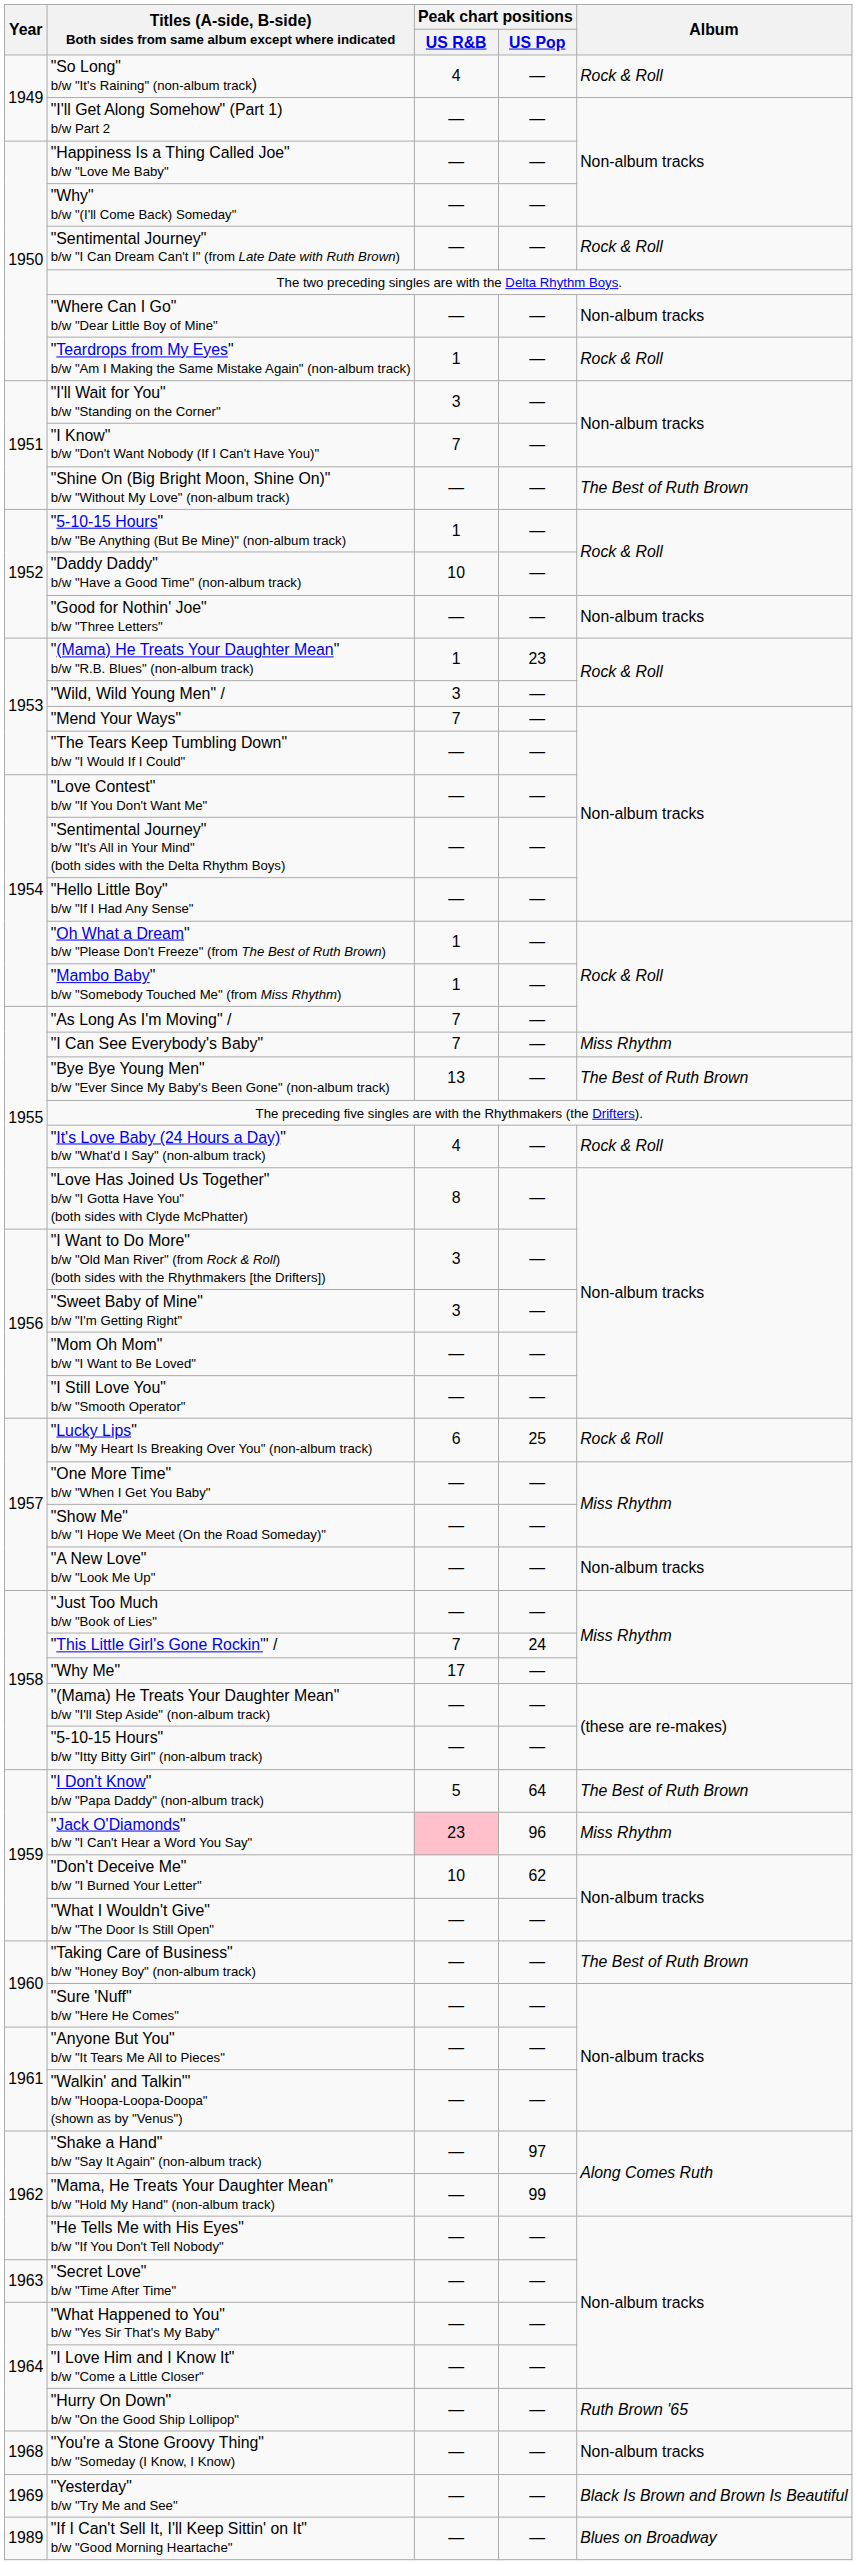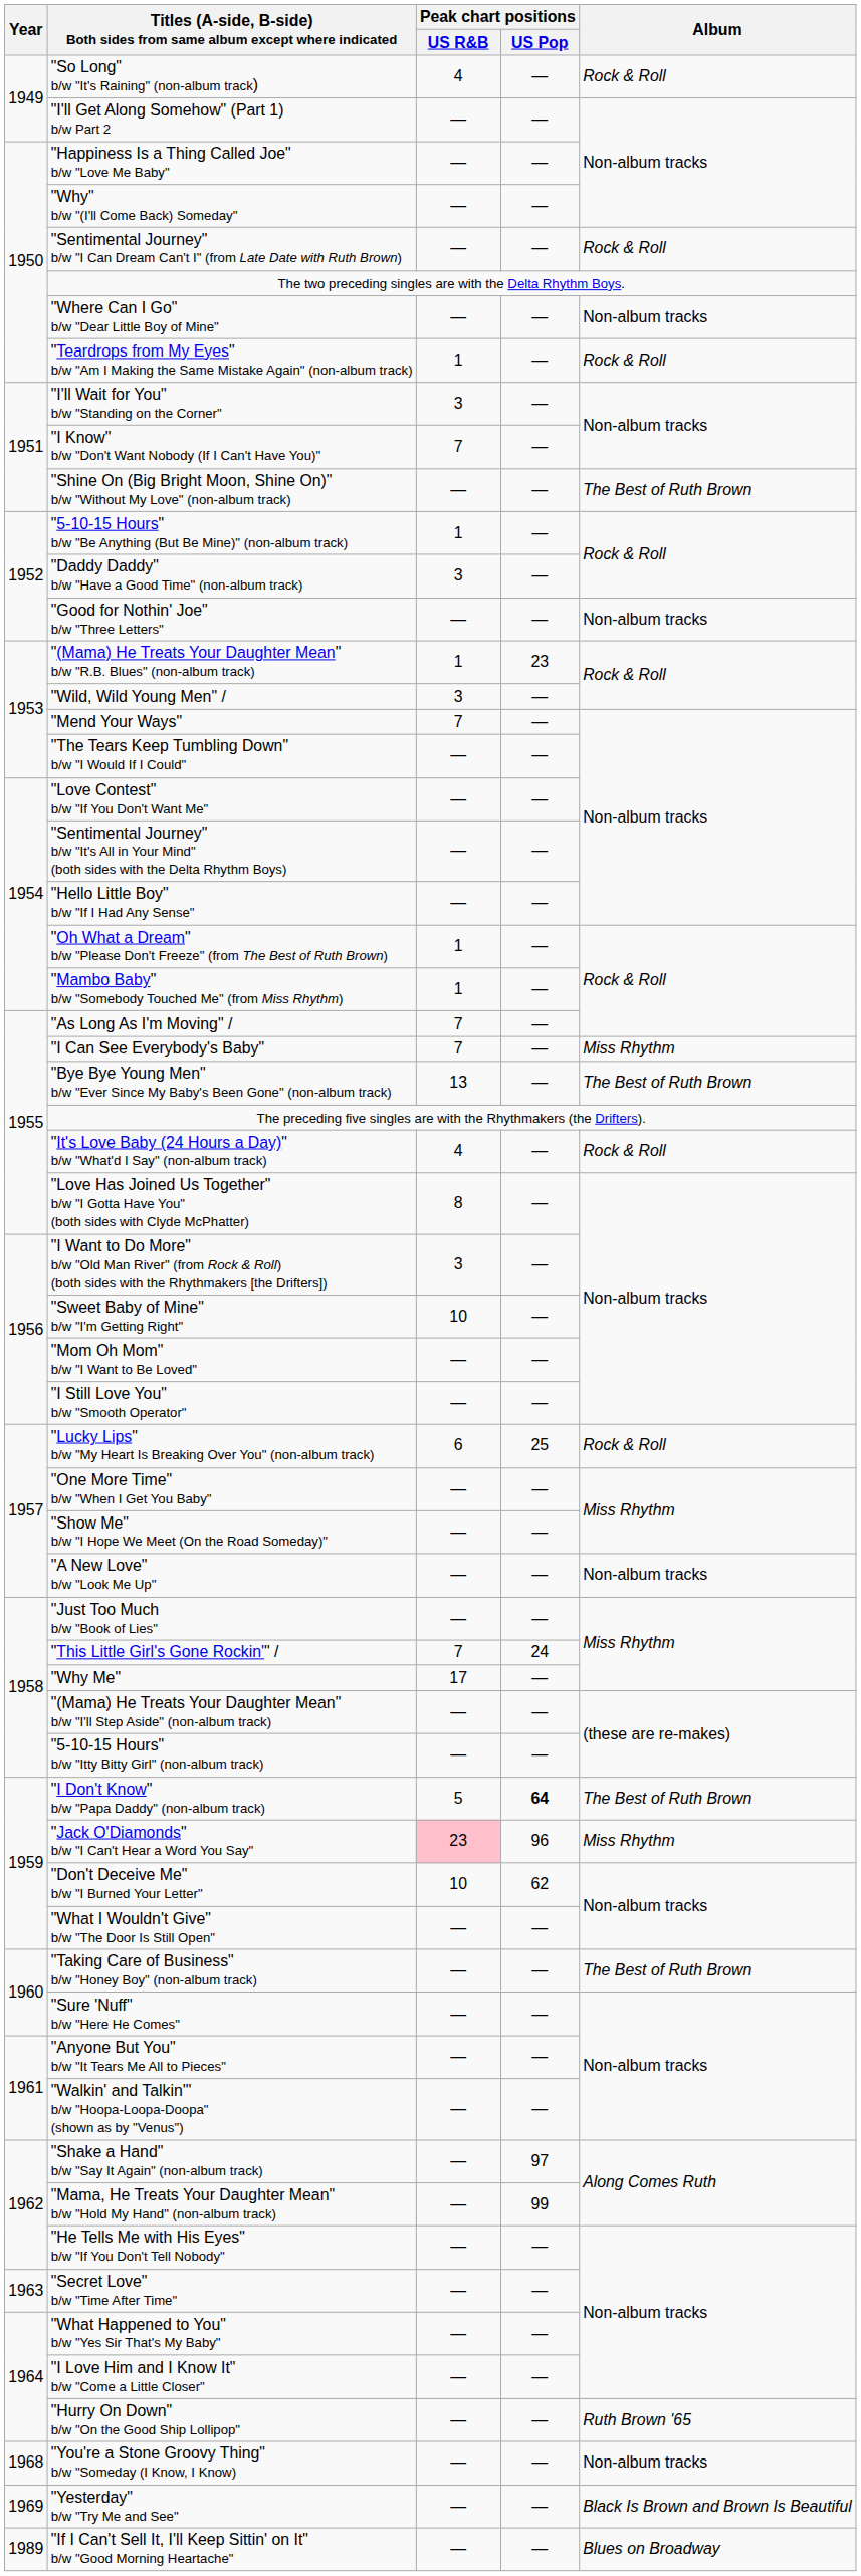 <table class="wikitable" style="text-align:center;">
 <tr>
 <th rowspan="2">Year</th>
 <th rowspan="2">Titles (A-side, B-side)<br><small>Both sides from same album except where indicated</small></th>
 <th colspan="2">Peak chart positions</th>
 <th rowspan="2">Album</th>
 </tr>
 <tr>
 <th><a href='#'>US R&B</a></th>
 <th><a href='#'>US Pop</a></th>
 </tr>
 <tr>
 <td rowspan="2">1949</td>
 <td align="left">"So Long"<br><small>b/w "It's Raining" (non-album track</small>)</td>
 <td style="text-align:center;">4</td>
 <td style="text-align:center;">—</td>
 <td align="left"><em>Rock & Roll</em></td>
 </tr>
 <tr>
 <td align="left">"I'll Get Along Somehow" (Part 1)<br><small>b/w Part 2</small></td>
 <td style="text-align:center;">—</td>
 <td style="text-align:center;">—</td>
 <td align="left" rowspan="3">Non-album tracks</td>
 </tr>
 <tr>
 <td rowspan="6">1950</td>
 <td align="left">"Happiness Is a Thing Called Joe"<br><small>b/w "Love Me Baby"</small></td>
 <td style="text-align:center;">—</td>
 <td style="text-align:center;">—</td>
 </tr>
 <tr>
 <td align="left">"Why"<br><small>b/w "(I'll Come Back) Someday"</small></td>
 <td style="text-align:center;">—</td>
 <td style="text-align:center;">—</td>
 </tr>
 <tr>
 <td align="left">"Sentimental Journey"<br><small>b/w "I Can Dream Can't I" (from <em>Late Date with Ruth Brown</em>)</small></td>
 <td style="text-align:center;">—</td>
 <td style="text-align:center;">—</td>
 <td align="left"><em>Rock & Roll</em></td>
 </tr>
 <tr>
 <td colspan="4"><small>The two preceding singles are with the <a href='#'>Delta Rhythm Boys</a>.</small></td>
 </tr>
 <tr>
 <td align="left">"Where Can I Go"<br><small>b/w "Dear Little Boy of Mine"</small></td>
 <td style="text-align:center;">—</td>
 <td style="text-align:center;">—</td>
 <td align="left">Non-album tracks</td>
 </tr>
 <tr>
 <td align="left">"<a href='#'>Teardrops from My Eyes</a>"<br><small>b/w "Am I Making the Same Mistake Again" (non-album track)</small></td>
 <td style="text-align:center;">1</td>
 <td style="text-align:center;">—</td>
 <td align="left"><em>Rock & Roll</em></td>
 </tr>
 <tr>
 <td rowspan="3">1951</td>
 <td align="left">"I'll Wait for You"<br><small>b/w "Standing on the Corner"</small></td>
 <td style="text-align:center;">3</td>
 <td style="text-align:center;">—</td>
 <td align="left" rowspan="2">Non-album tracks</td>
 </tr>
 <tr>
 <td align="left">"I Know"<br><small>b/w "Don't Want Nobody (If I Can't Have You)"</small></td>
 <td style="text-align:center;">7</td>
 <td style="text-align:center;">—</td>
 </tr>
 <tr>
 <td align="left">"Shine On (Big Bright Moon, Shine On)"<br><small>b/w "Without My Love" (non-album track)</small></td>
 <td style="text-align:center;">—</td>
 <td style="text-align:center;">—</td>
 <td align="left"><em>The Best of Ruth Brown</em></td>
 </tr>
 <tr>
 <td rowspan="3">1952</td>
 <td align="left">"<a href='#'>5-10-15 Hours</a>"<br><small>b/w "Be Anything (But Be Mine)" (non-album track)</small></td>
 <td style="text-align:center;">1</td>
 <td style="text-align:center;">—</td>
 <td align="left" rowspan="2"><em>Rock & Roll</em></td>
 </tr>
 <tr>
 <td align="left">"Daddy Daddy"<br><small>b/w "Have a Good Time" (non-album track)</small></td>
-<td style="text-align:center;">10</td>
+<td style="text-align:center;">3</td>
 <td style="text-align:center;">—</td>
 </tr>
 <tr>
 <td align="left">"Good for Nothin' Joe"<br><small>b/w "Three Letters"</small></td>
 <td style="text-align:center;">—</td>
 <td style="text-align:center;">—</td>
 <td align="left">Non-album tracks</td>
 </tr>
 <tr>
 <td rowspan="4">1953</td>
 <td align="left">"<a href='#'>(Mama) He Treats Your Daughter Mean</a>"<br><small>b/w "R.B. Blues" (non-album track)</small></td>
 <td style="text-align:center;">1</td>
 <td style="text-align:center;">23</td>
 <td align="left" rowspan="2"><em>Rock & Roll</em></td>
 </tr>
 <tr>
 <td align="left">"Wild, Wild Young Men" /</td>
 <td style="text-align:center;">3</td>
 <td style="text-align:center;">—</td>
 </tr>
 <tr>
 <td align="left">"Mend Your Ways"</td>
 <td style="text-align:center;">7</td>
 <td style="text-align:center;">—</td>
 <td align="left" rowspan="5">Non-album tracks</td>
 </tr>
 <tr>
 <td align="left">"The Tears Keep Tumbling Down"<br><small>b/w "I Would If I Could"</small></td>
 <td style="text-align:center;">—</td>
 <td style="text-align:center;">—</td>
 </tr>
 <tr>
 <td rowspan="5">1954</td>
 <td align="left">"Love Contest"<br><small>b/w "If You Don't Want Me"</small></td>
 <td style="text-align:center;">—</td>
 <td style="text-align:center;">—</td>
 </tr>
 <tr>
 <td align="left">"Sentimental Journey"<br><small>b/w "It's All in Your Mind"<br>(both sides with the Delta Rhythm Boys)</small></td>
 <td style="text-align:center;">—</td>
 <td style="text-align:center;">—</td>
 </tr>
 <tr>
 <td align="left">"Hello Little Boy"<br><small>b/w "If I Had Any Sense"</small></td>
 <td style="text-align:center;">—</td>
 <td style="text-align:center;">—</td>
 </tr>
 <tr>
 <td align="left">"<a href='#'>Oh What a Dream</a>"<br><small>b/w "Please Don't Freeze" (from <em>The Best of Ruth Brown</em>)</small></td>
 <td style="text-align:center;">1</td>
 <td style="text-align:center;">—</td>
 <td align="left" rowspan="3"><em>Rock & Roll</em></td>
 </tr>
 <tr>
 <td align="left">"<a href='#'>Mambo Baby</a>"<br><small>b/w "Somebody Touched Me" (from <em>Miss Rhythm</em>)</small></td>
 <td style="text-align:center;">1</td>
 <td style="text-align:center;">—</td>
 </tr>
 <tr>
 <td rowspan="6">1955</td>
 <td align="left">"As Long As I'm Moving" /</td>
 <td style="text-align:center;">7</td>
 <td style="text-align:center;">—</td>
 </tr>
 <tr>
 <td align="left">"I Can See Everybody's Baby"</td>
 <td style="text-align:center;">7</td>
 <td style="text-align:center;">—</td>
 <td align="left"><em>Miss Rhythm</em></td>
 </tr>
 <tr>
 <td align="left">"Bye Bye Young Men"<br><small>b/w "Ever Since My Baby's Been Gone" (non-album track)</small></td>
 <td style="text-align:center;">13</td>
 <td style="text-align:center;">—</td>
 <td align="left"><em>The Best of Ruth Brown</em></td>
 </tr>
 <tr>
 <td colspan="4"><small>The preceding five singles are with the Rhythmakers (the <a href='#'>Drifters</a>).</small></td>
 </tr>
 <tr>
 <td align="left">"<a href='#'>It's Love Baby (24 Hours a Day)</a>"<br><small>b/w "What'd I Say" (non-album track)</small></td>
 <td style="text-align:center;">4</td>
 <td style="text-align:center;">—</td>
 <td align="left"><em>Rock & Roll</em></td>
 </tr>
 <tr>
 <td align="left">"Love Has Joined Us Together"<br><small>b/w "I Gotta Have You"<br>(both sides with Clyde McPhatter)</small></td>
 <td style="text-align:center;">8</td>
 <td style="text-align:center;">—</td>
 <td align="left" rowspan="5">Non-album tracks</td>
 </tr>
 <tr>
 <td rowspan="4">1956</td>
 <td align="left">"I Want to Do More"<br><small>b/w "Old Man River" (from <em>Rock & Roll</em>)<br>(both sides with the Rhythmakers [the Drifters])</small></td>
 <td style="text-align:center;">3</td>
 <td style="text-align:center;">—</td>
 </tr>
 <tr>
 <td align="left">"Sweet Baby of Mine"<br><small>b/w "I'm Getting Right"</small></td>
-<td style="text-align:center;">3</td>
+<td style="text-align:center;">10</td>
 <td style="text-align:center;">—</td>
 </tr>
 <tr>
 <td align="left">"Mom Oh Mom"<br><small>b/w "I Want to Be Loved"</small></td>
 <td style="text-align:center;">—</td>
 <td style="text-align:center;">—</td>
 </tr>
 <tr>
 <td align="left">"I Still Love You"<br><small>b/w "Smooth Operator"</small></td>
 <td style="text-align:center;">—</td>
 <td style="text-align:center;">—</td>
 </tr>
 <tr>
 <td rowspan="4">1957</td>
 <td align="left">"<a href='#'>Lucky Lips</a>"<br><small>b/w "My Heart Is Breaking Over You" (non-album track)</small></td>
 <td style="text-align:center;">6</td>
 <td style="text-align:center;">25</td>
 <td align="left"><em>Rock & Roll</em></td>
 </tr>
 <tr>
 <td align="left">"One More Time"<br><small>b/w "When I Get You Baby"</small></td>
 <td style="text-align:center;">—</td>
 <td style="text-align:center;">—</td>
 <td align="left" rowspan="2"><em>Miss Rhythm</em></td>
 </tr>
 <tr>
 <td align="left">"Show Me"<br><small>b/w "I Hope We Meet (On the Road Someday)"</small></td>
 <td style="text-align:center;">—</td>
 <td style="text-align:center;">—</td>
 </tr>
 <tr>
 <td align="left">"A New Love"<br><small>b/w "Look Me Up"</small></td>
 <td style="text-align:center;">—</td>
 <td style="text-align:center;">—</td>
 <td align="left">Non-album tracks</td>
 </tr>
 <tr>
 <td rowspan="5">1958</td>
 <td align="left">"Just Too Much<br><small>b/w "Book of Lies"</small></td>
 <td style="text-align:center;">—</td>
 <td style="text-align:center;">—</td>
 <td align="left" rowspan="3"><em>Miss Rhythm</em></td>
 </tr>
 <tr>
 <td align="left">"<a href='#'>This Little Girl's Gone Rockin'</a>" /</td>
 <td style="text-align:center;">7</td>
 <td style="text-align:center;">24</td>
 </tr>
 <tr>
 <td align="left">"Why Me"</td>
 <td style="text-align:center;">17</td>
 <td style="text-align:center;">—</td>
 </tr>
 <tr>
 <td align="left">"(Mama) He Treats Your Daughter Mean"<br><small>b/w "I'll Step Aside" (non-album track)</small></td>
 <td style="text-align:center;">—</td>
 <td style="text-align:center;">—</td>
 <td align="left" rowspan="2">(these are re-makes)</td>
 </tr>
 <tr>
 <td align="left">"5-10-15 Hours"<br><small>b/w "Itty Bitty Girl" (non-album track)</small></td>
 <td style="text-align:center;">—</td>
 <td style="text-align:center;">—</td>
 </tr>
 <tr>
 <td rowspan="4">1959</td>
 <td align="left">"<a href='#'>I Don't Know</a>"<br><small>b/w "Papa Daddy" (non-album track)</small></td>
 <td style="text-align:center;">5</td>
-<td style="text-align:center;">64</td>
+<td style="text-align:center;"><strong>64</strong></td>
 <td align="left"><em>The Best of Ruth Brown</em></td>
 </tr>
 <tr>
 <td align="left">"<a href='#'>Jack O'Diamonds</a>"<br><small>b/w "I Can't Hear a Word You Say"</small></td>
 <td style="background: pink; text-align:center;">23</td>
 <td style="text-align:center;">96</td>
 <td align="left"><em>Miss Rhythm</em></td>
 </tr>
 <tr>
 <td align="left">"Don't Deceive Me"<br><small>b/w "I Burned Your Letter"</small></td>
 <td style="text-align:center;">10</td>
 <td style="text-align:center;">62</td>
 <td align="left" rowspan="2">Non-album tracks</td>
 </tr>
 <tr>
 <td align="left">"What I Wouldn't Give"<br><small>b/w "The Door Is Still Open"</small></td>
 <td style="text-align:center;">—</td>
 <td style="text-align:center;">—</td>
 </tr>
 <tr>
 <td rowspan="2">1960</td>
 <td align="left">"Taking Care of Business"<br><small>b/w "Honey Boy" (non-album track)</small></td>
 <td style="text-align:center;">—</td>
 <td style="text-align:center;">—</td>
 <td align="left"><em>The Best of Ruth Brown</em></td>
 </tr>
 <tr>
 <td align="left">"Sure 'Nuff"<br><small>b/w "Here He Comes"</small></td>
 <td style="text-align:center;">—</td>
 <td style="text-align:center;">—</td>
 <td align="left" rowspan="3">Non-album tracks</td>
 </tr>
 <tr>
 <td rowspan="2">1961</td>
 <td align="left">"Anyone But You"<br><small>b/w "It Tears Me All to Pieces"</small></td>
 <td style="text-align:center;">—</td>
 <td style="text-align:center;">—</td>
 </tr>
 <tr>
 <td align="left">"Walkin' and Talkin'"<br><small>b/w "Hoopa-Loopa-Doopa"<br>(shown as by "Venus")</small></td>
 <td style="text-align:center;">—</td>
 <td style="text-align:center;">—</td>
 </tr>
 <tr>
 <td rowspan="3">1962</td>
 <td align="left">"Shake a Hand"<br><small>b/w "Say It Again" (non-album track)</small></td>
 <td style="text-align:center;">—</td>
 <td style="text-align:center;">97</td>
 <td align="left" rowspan="2"><em>Along Comes Ruth</em></td>
 </tr>
 <tr>
 <td align="left">"Mama, He Treats Your Daughter Mean"<br><small>b/w "Hold My Hand" (non-album track)</small></td>
 <td style="text-align:center;">—</td>
 <td style="text-align:center;">99</td>
 </tr>
 <tr>
 <td align="left">"He Tells Me with His Eyes"<br><small>b/w "If You Don't Tell Nobody"</small></td>
 <td style="text-align:center;">—</td>
 <td style="text-align:center;">—</td>
 <td align="left" rowspan="4">Non-album tracks</td>
 </tr>
 <tr>
 <td>1963</td>
 <td align="left">"Secret Love"<br><small>b/w "Time After Time"</small></td>
 <td style="text-align:center;">—</td>
 <td style="text-align:center;">—</td>
 </tr>
 <tr>
 <td rowspan="3">1964</td>
 <td align="left">"What Happened to You"<br><small>b/w "Yes Sir That's My Baby"</small></td>
 <td style="text-align:center;">—</td>
 <td style="text-align:center;">—</td>
 </tr>
 <tr>
 <td align="left">"I Love Him and I Know It"<br><small>b/w "Come a Little Closer"</small></td>
 <td style="text-align:center;">—</td>
 <td style="text-align:center;">—</td>
 </tr>
 <tr>
 <td align="left">"Hurry On Down"<br><small>b/w "On the Good Ship Lollipop"</small></td>
 <td style="text-align:center;">—</td>
 <td style="text-align:center;">—</td>
 <td align="left"><em>Ruth Brown '65</em></td>
 </tr>
 <tr>
 <td>1968</td>
 <td align="left">"You're a Stone Groovy Thing"<br><small>b/w "Someday (I Know, I Know)</small></td>
 <td style="text-align:center;">—</td>
 <td style="text-align:center;">—</td>
 <td align="left">Non-album tracks</td>
 </tr>
 <tr>
 <td>1969</td>
 <td align="left">"Yesterday"<br><small>b/w "Try Me and See"</small></td>
 <td style="text-align:center;">—</td>
 <td style="text-align:center;">—</td>
 <td align="left"><em>Black Is Brown and Brown Is Beautiful</em></td>
 </tr>
 <tr>
 <td>1989</td>
 <td align="left">"If I Can't Sell It, I'll Keep Sittin' on It"<br><small>b/w "Good Morning Heartache"</small></td>
 <td style="text-align:center;">—</td>
 <td style="text-align:center;">—</td>
 <td align="left"><em>Blues on Broadway</em></td>
 </tr>
 </table>
